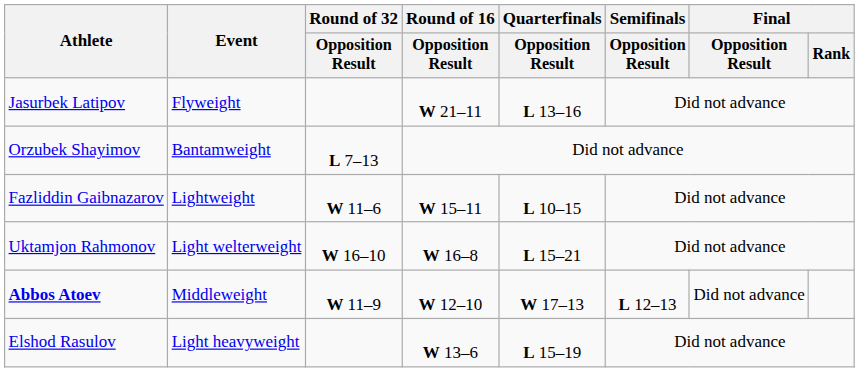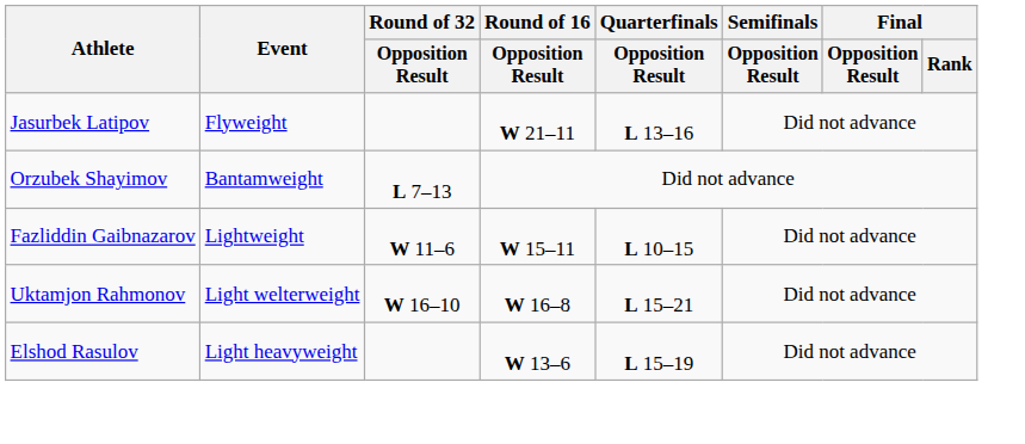 <table class="wikitable" style="font-size:90%">
 <tr>
 <th rowspan="2">Athlete</th>
 <th rowspan="2">Event</th>
 <th>Round of 32</th>
 <th>Round of 16</th>
 <th>Quarterfinals</th>
 <th>Semifinals</th>
 <th colspan=2>Final</th>
 </tr>
 <tr style="font-size:95%">
 <th>Opposition<br>Result</th>
 <th>Opposition<br>Result</th>
 <th>Opposition<br>Result</th>
 <th>Opposition<br>Result</th>
 <th>Opposition<br>Result</th>
 <th>Rank</th>
 </tr>
 <tr align=center>
 <td align=left><a href='#'>Jasurbek Latipov</a></td>
 <td align=left><a href='#'>Flyweight</a></td>
 <td></td>
 <td><br><strong>W</strong> 21–11</td>
 <td><br><strong>L</strong> 13–16</td>
 <td colspan=3>Did not advance</td>
 </tr>
 <tr align=center>
 <td align=left><a href='#'>Orzubek Shayimov</a></td>
 <td align=left><a href='#'>Bantamweight</a></td>
 <td><br><strong>L</strong> 7–13</td>
 <td colspan=5>Did not advance</td>
 </tr>
 <tr align=center>
 <td align=left><a href='#'>Fazliddin Gaibnazarov</a></td>
 <td align=left><a href='#'>Lightweight</a></td>
 <td><br><strong>W</strong> 11–6</td>
 <td><br><strong>W</strong> 15–11</td>
 <td><br><strong>L</strong> 10–15</td>
 <td colspan=3>Did not advance</td>
 </tr>
 <tr align=center>
 <td align=left><a href='#'>Uktamjon Rahmonov</a></td>
 <td align=left><a href='#'>Light welterweight</a></td>
 <td><br><strong>W</strong> 16–10</td>
 <td><br><strong>W</strong> 16–8</td>
 <td><br><strong>L</strong> 15–21</td>
 <td colspan=3>Did not advance</td>
 </tr>
 <tr align=center>
-<td align=left><strong><a href='#'>Abbos Atoev</a></strong></td>
-<td align=left><a href='#'>Middleweight</a></td>
-<td><br><strong>W</strong> 11–9</td>
-<td><br><strong>W</strong> 12–10</td>
-<td><br><strong>W</strong> 17–13</td>
-<td><br><strong>L</strong> 12–13</td>
-<td>Did not advance</td>
-<td></td>
-</tr>
-<tr align=center>
 <td align=left><a href='#'>Elshod Rasulov</a></td>
 <td align=left><a href='#'>Light heavyweight</a></td>
 <td></td>
 <td><br><strong>W</strong> 13–6</td>
 <td><br><strong>L</strong> 15–19</td>
 <td colspan=3>Did not advance</td>
 </tr>
 </table>
